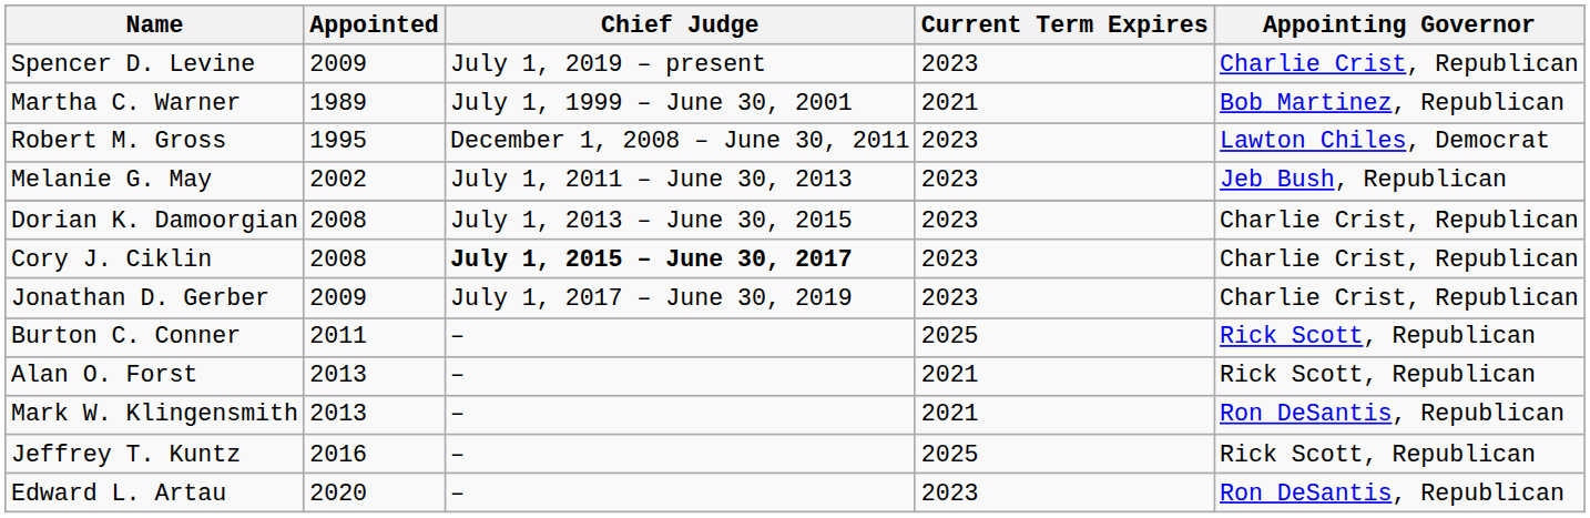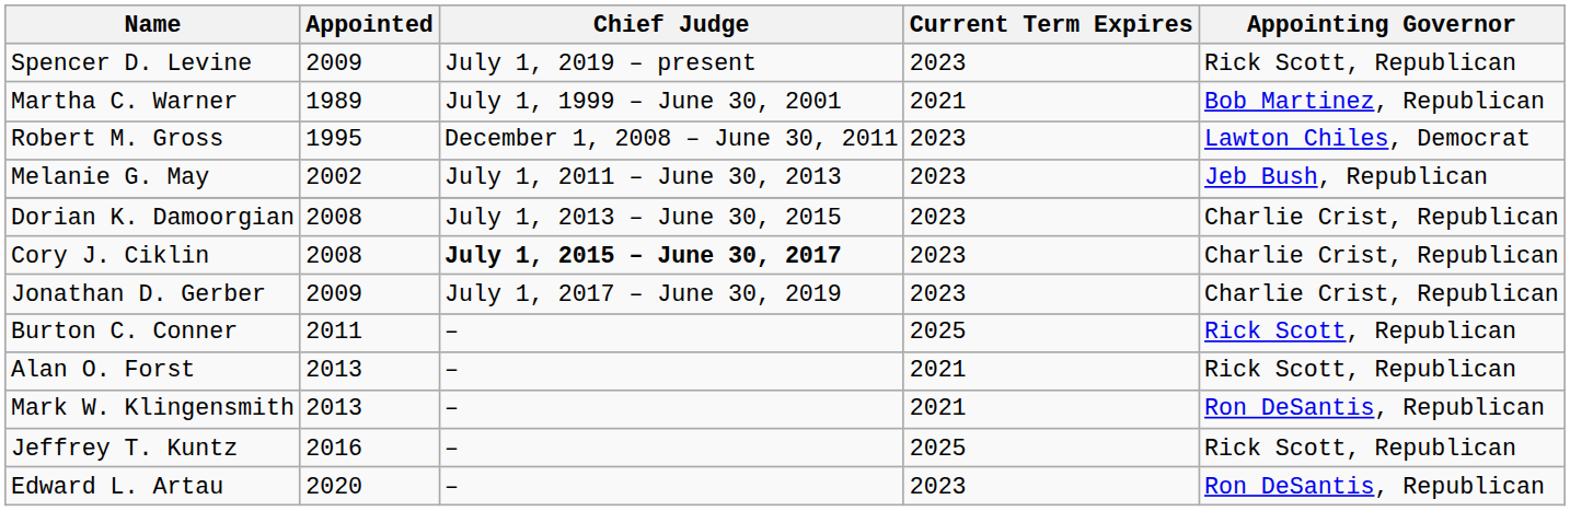 <table class="wikitable sortable">
 <tr valign="top">
 <th>Name</th>
 <th>Appointed</th>
 <th>Chief Judge</th>
 <th>Current Term Expires</th>
 <th>Appointing Governor</th>
 </tr>
 <tr valign="top">
 <td>Spencer D. Levine</td>
 <td>2009</td>
 <td>July 1, 2019 – present</td>
 <td>2023</td>
-<td><a href='#'>Charlie Crist</a>, Republican</td>
+<td>Rick Scott, Republican</td>
 </tr>
 <tr valign="top">
 <td>Martha C. Warner</td>
 <td>1989</td>
 <td>July 1, 1999 – June 30, 2001</td>
 <td>2021</td>
 <td><a href='#'>Bob Martinez</a>, Republican</td>
 </tr>
 <tr valign="top">
 <td>Robert M. Gross</td>
 <td>1995</td>
 <td>December 1, 2008 – June 30, 2011</td>
 <td>2023</td>
 <td><a href='#'>Lawton Chiles</a>, Democrat</td>
 </tr>
 <tr valign="top">
 <td>Melanie G. May</td>
 <td>2002</td>
 <td>July 1, 2011 – June 30, 2013</td>
 <td>2023</td>
 <td><a href='#'>Jeb Bush</a>, Republican</td>
 </tr>
 <tr valign="top">
 </tr>
 <tr valign="top">
 <td>Dorian K. Damoorgian</td>
 <td>2008</td>
 <td>July 1, 2013 – June 30, 2015</td>
 <td>2023</td>
 <td>Charlie Crist, Republican</td>
 </tr>
 <tr valign="top">
 <td>Cory J. Ciklin</td>
 <td>2008</td>
 <td><strong>July 1, 2015 – June 30, 2017</strong></td>
 <td>2023</td>
 <td>Charlie Crist, Republican</td>
 </tr>
 <tr valign="top">
 <td>Jonathan D. Gerber</td>
 <td>2009</td>
 <td>July 1, 2017 – June 30, 2019</td>
 <td>2023</td>
 <td>Charlie Crist, Republican</td>
 </tr>
 <tr valign="top">
 <td>Burton C. Conner</td>
 <td>2011</td>
 <td>–</td>
 <td>2025</td>
 <td><a href='#'>Rick Scott</a>, Republican</td>
 </tr>
 <tr valign="top">
 <td>Alan O. Forst</td>
 <td>2013</td>
 <td>–</td>
 <td>2021</td>
 <td>Rick Scott, Republican</td>
 </tr>
 <tr valign="top">
 <td>Mark W. Klingensmith</td>
 <td>2013</td>
 <td>–</td>
 <td>2021</td>
 <td><a href='#'>Ron DeSantis</a>, Republican</td>
 </tr>
 <tr valign="top">
 <td>Jeffrey T. Kuntz</td>
 <td>2016</td>
 <td>–</td>
 <td>2025</td>
 <td>Rick Scott, Republican</td>
 </tr>
 <tr valign="top">
 <td>Edward L. Artau</td>
 <td>2020</td>
 <td>–</td>
 <td>2023</td>
 <td><a href='#'>Ron DeSantis</a>, Republican</td>
 </tr>
 </table>
